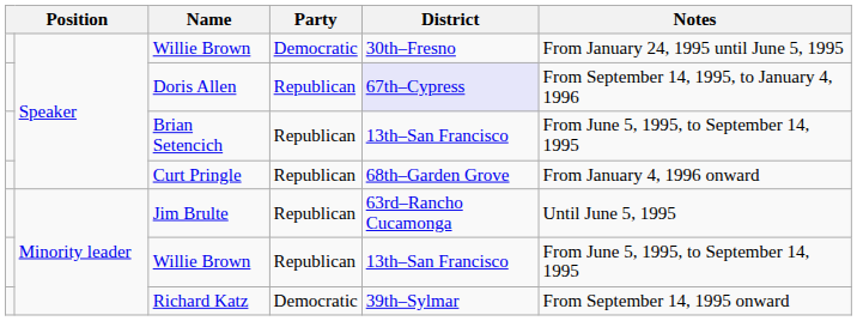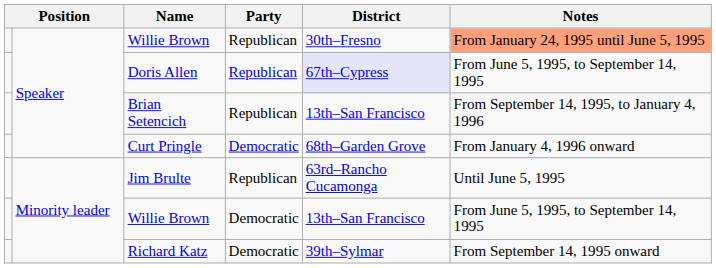 <table class="wikitable" style="font-size:100%">
 <tr>
 <th scope="col" colspan="2" width="120">Position</th>
 <th scope="col" width="100">Name</th>
 <th scope="col" width="70">Party</th>
 <th scope="col" width="150">District</th>
 <th scope="col" width="270">Notes</th>
 </tr>
 <tr>
 <td></td>
 <td rowspan="4"><a href='#'>Speaker</a></td>
 <td><a href='#'>Willie Brown</a></td>
-<td><a href='#'>Democratic</a></td>
+<td>Republican</td>
 <td><a href='#'>30th–Fresno</a></td>
-<td>From January 24, 1995 until June 5, 1995</td>
+<td style="background: lightsalmon;">From January 24, 1995 until June 5, 1995</td>
 </tr>
 <tr>
 <td></td>
 <td><a href='#'>Doris Allen</a></td>
 <td><a href='#'>Republican</a></td>
 <td style="background: lavender;"><a href='#'>67th–Cypress</a></td>
-<td>From September 14, 1995, to January 4, 1996</td>
+<td>From June 5, 1995, to September 14, 1995</td>
 </tr>
 <tr>
 <td></td>
 <td><a href='#'>Brian Setencich</a></td>
 <td>Republican</td>
 <td><a href='#'>13th–San Francisco</a></td>
-<td>From June 5, 1995, to September 14, 1995</td>
+<td>From September 14, 1995, to January 4, 1996</td>
 </tr>
 <tr>
 <td></td>
 <td><a href='#'>Curt Pringle</a></td>
-<td>Republican</td>
+<td><a href='#'>Democratic</a></td>
 <td><a href='#'>68th–Garden Grove</a></td>
 <td>From January 4, 1996 onward</td>
 </tr>
 <tr>
 <td></td>
 <td rowspan="3"><a href='#'>Minority leader</a></td>
 <td><a href='#'>Jim Brulte</a></td>
 <td>Republican</td>
 <td><a href='#'>63rd–Rancho Cucamonga</a></td>
 <td>Until June 5, 1995</td>
 </tr>
 <tr>
 <td></td>
 <td><a href='#'>Willie Brown</a></td>
-<td>Republican</td>
+<td>Democratic</td>
 <td><a href='#'>13th–San Francisco</a></td>
 <td>From June 5, 1995, to September 14, 1995</td>
 </tr>
 <tr>
 <td></td>
 <td><a href='#'>Richard Katz</a></td>
 <td>Democratic</td>
 <td><a href='#'>39th–Sylmar</a></td>
 <td>From September 14, 1995 onward</td>
 </tr>
 </table>
